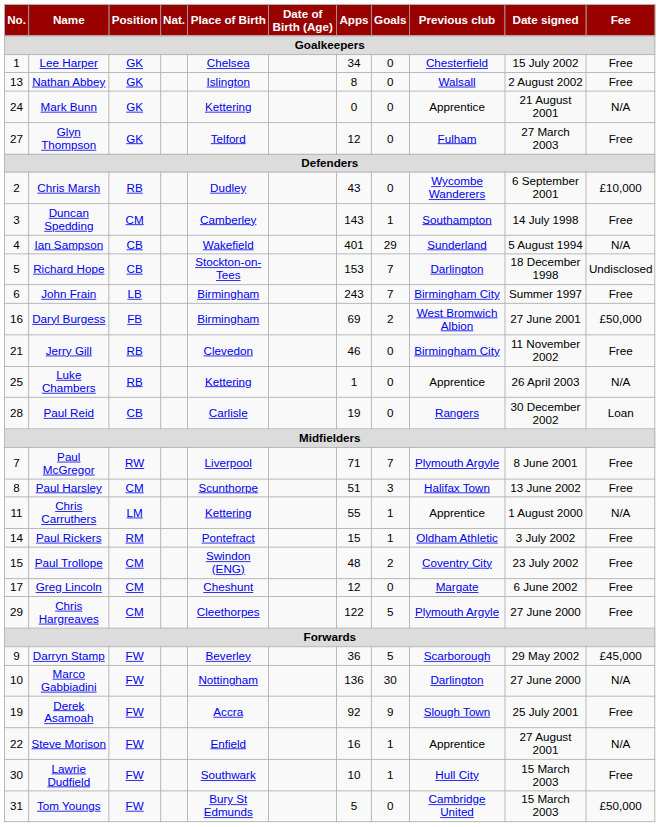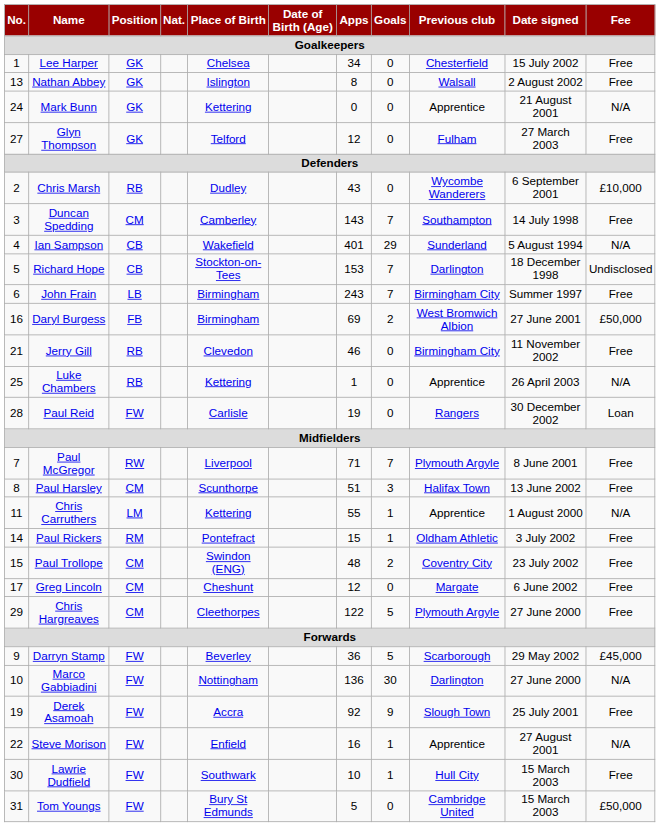 <table class="wikitable" style="text-align:center; font-size:90%; width:91%;">
 <tr>
 <th style="background:#900; color:#FFF; text-align:center;">No.</th>
 <th style="background:#900; color:#FFF; text-align:center;">Name</th>
 <th style="background:#900; color:#FFF; text-align:center;">Position</th>
 <th style="background:#900; color:#FFF; text-align:center;">Nat.</th>
 <th style="background:#900; color:#FFF; text-align:center;">Place of Birth</th>
 <th style="background:#900; color:#FFF; text-align:center;">Date of Birth (Age)</th>
 <th style="background:#900; color:#FFF; text-align:center;">Apps</th>
 <th style="background:#900; color:#FFF; text-align:center;">Goals</th>
 <th style="background:#900; color:#FFF; text-align:center;">Previous club</th>
 <th style="background:#900; color:#FFF; text-align:center;">Date signed</th>
 <th style="background:#900; color:#FFF; text-align:center;">Fee</th>
 </tr>
 <tr>
 <th colspan="12" style="background:#dcdcdc; text-align:center;">Goalkeepers</th>
 </tr>
 <tr>
 <td>1</td>
 <td><a href='#'>Lee Harper</a></td>
 <td><a href='#'>GK</a></td>
 <td></td>
 <td><a href='#'>Chelsea</a></td>
 <td></td>
 <td>34</td>
 <td>0</td>
 <td><a href='#'>Chesterfield</a></td>
 <td>15 July 2002</td>
 <td>Free</td>
 </tr>
 <tr>
 <td>13</td>
 <td><a href='#'>Nathan Abbey</a></td>
 <td><a href='#'>GK</a></td>
 <td></td>
 <td><a href='#'>Islington</a></td>
 <td></td>
 <td>8</td>
 <td>0</td>
 <td><a href='#'>Walsall</a></td>
 <td>2 August 2002</td>
 <td>Free</td>
 </tr>
 <tr>
 <td>24</td>
 <td><a href='#'>Mark Bunn</a></td>
 <td><a href='#'>GK</a></td>
 <td></td>
 <td><a href='#'>Kettering</a></td>
 <td></td>
 <td>0</td>
 <td>0</td>
 <td>Apprentice</td>
 <td>21 August 2001</td>
 <td>N/A</td>
 </tr>
 <tr>
 <td>27</td>
 <td><a href='#'>Glyn Thompson</a></td>
 <td><a href='#'>GK</a></td>
 <td></td>
 <td><a href='#'>Telford</a></td>
 <td></td>
 <td>12</td>
 <td>0</td>
 <td><a href='#'>Fulham</a></td>
 <td>27 March 2003</td>
 <td>Free</td>
 </tr>
 <tr>
 <th colspan="12" style="background:#dcdcdc; text-align:center;">Defenders</th>
 </tr>
 <tr>
 <td>2</td>
 <td><a href='#'>Chris Marsh</a></td>
 <td><a href='#'>RB</a></td>
 <td></td>
 <td><a href='#'>Dudley</a></td>
 <td></td>
 <td>43</td>
 <td>0</td>
 <td><a href='#'>Wycombe Wanderers</a></td>
 <td>6 September 2001</td>
 <td>£10,000</td>
 </tr>
 <tr>
 <td>3</td>
 <td><a href='#'>Duncan Spedding</a></td>
 <td><a href='#'>CM</a></td>
 <td></td>
 <td><a href='#'>Camberley</a></td>
 <td></td>
 <td>143</td>
-<td>1</td>
+<td>7</td>
 <td><a href='#'>Southampton</a></td>
 <td>14 July 1998</td>
 <td>Free</td>
 </tr>
 <tr>
 <td>4</td>
 <td><a href='#'>Ian Sampson</a></td>
 <td><a href='#'>CB</a></td>
 <td></td>
 <td><a href='#'>Wakefield</a></td>
 <td></td>
 <td>401</td>
 <td>29</td>
 <td><a href='#'>Sunderland</a></td>
 <td>5 August 1994</td>
 <td>N/A</td>
 </tr>
 <tr>
 <td>5</td>
 <td><a href='#'>Richard Hope</a></td>
 <td><a href='#'>CB</a></td>
 <td></td>
 <td><a href='#'>Stockton-on-Tees</a></td>
 <td></td>
 <td>153</td>
 <td>7</td>
 <td><a href='#'>Darlington</a></td>
 <td>18 December 1998</td>
 <td>Undisclosed</td>
 </tr>
 <tr>
 <td>6</td>
 <td><a href='#'>John Frain</a></td>
 <td><a href='#'>LB</a></td>
 <td></td>
 <td><a href='#'>Birmingham</a></td>
 <td></td>
 <td>243</td>
 <td>7</td>
 <td><a href='#'>Birmingham City</a></td>
 <td>Summer 1997</td>
 <td>Free</td>
 </tr>
 <tr>
 <td>16</td>
 <td><a href='#'>Daryl Burgess</a></td>
 <td><a href='#'>FB</a></td>
 <td></td>
 <td><a href='#'>Birmingham</a></td>
 <td></td>
 <td>69</td>
 <td>2</td>
 <td><a href='#'>West Bromwich Albion</a></td>
 <td>27 June 2001</td>
 <td>£50,000</td>
 </tr>
 <tr>
 <td>21</td>
 <td><a href='#'>Jerry Gill</a></td>
 <td><a href='#'>RB</a></td>
 <td></td>
 <td><a href='#'>Clevedon</a></td>
 <td></td>
 <td>46</td>
 <td>0</td>
 <td><a href='#'>Birmingham City</a></td>
 <td>11 November 2002</td>
 <td>Free</td>
 </tr>
 <tr>
 <td>25</td>
 <td><a href='#'>Luke Chambers</a></td>
 <td><a href='#'>RB</a></td>
 <td></td>
 <td><a href='#'>Kettering</a></td>
 <td></td>
 <td>1</td>
 <td>0</td>
 <td>Apprentice</td>
 <td>26 April 2003</td>
 <td>N/A</td>
 </tr>
 <tr>
 <td>28</td>
 <td><a href='#'>Paul Reid</a></td>
-<td><a href='#'>CB</a></td>
+<td><a href='#'>FW</a></td>
 <td></td>
 <td><a href='#'>Carlisle</a></td>
 <td></td>
 <td>19</td>
 <td>0</td>
 <td><a href='#'>Rangers</a></td>
 <td>30 December 2002</td>
 <td>Loan</td>
 </tr>
 <tr>
 <th colspan="12" style="background:#dcdcdc; text-align:center;">Midfielders</th>
 </tr>
 <tr>
 <td>7</td>
 <td><a href='#'>Paul McGregor</a></td>
 <td><a href='#'>RW</a></td>
 <td></td>
 <td><a href='#'>Liverpool</a></td>
 <td></td>
 <td>71</td>
 <td>7</td>
 <td><a href='#'>Plymouth Argyle</a></td>
 <td>8 June 2001</td>
 <td>Free</td>
 </tr>
 <tr>
 <td>8</td>
 <td><a href='#'>Paul Harsley</a></td>
 <td><a href='#'>CM</a></td>
 <td></td>
 <td><a href='#'>Scunthorpe</a></td>
 <td></td>
 <td>51</td>
 <td>3</td>
 <td><a href='#'>Halifax Town</a></td>
 <td>13 June 2002</td>
 <td>Free</td>
 </tr>
 <tr>
 <td>11</td>
 <td><a href='#'>Chris Carruthers</a></td>
 <td><a href='#'>LM</a></td>
 <td></td>
 <td><a href='#'>Kettering</a></td>
 <td></td>
 <td>55</td>
 <td>1</td>
 <td>Apprentice</td>
 <td>1 August 2000</td>
 <td>N/A</td>
 </tr>
 <tr>
 <td>14</td>
 <td><a href='#'>Paul Rickers</a></td>
 <td><a href='#'>RM</a></td>
 <td></td>
 <td><a href='#'>Pontefract</a></td>
 <td></td>
 <td>15</td>
 <td>1</td>
 <td><a href='#'>Oldham Athletic</a></td>
 <td>3 July 2002</td>
 <td>Free</td>
 </tr>
 <tr>
 <td>15</td>
 <td><a href='#'>Paul Trollope</a></td>
 <td><a href='#'>CM</a></td>
 <td></td>
 <td><a href='#'>Swindon (ENG)</a></td>
 <td></td>
 <td>48</td>
 <td>2</td>
 <td><a href='#'>Coventry City</a></td>
 <td>23 July 2002</td>
 <td>Free</td>
 </tr>
 <tr>
 <td>17</td>
 <td><a href='#'>Greg Lincoln</a></td>
 <td><a href='#'>CM</a></td>
 <td></td>
 <td><a href='#'>Cheshunt</a></td>
 <td></td>
 <td>12</td>
 <td>0</td>
 <td><a href='#'>Margate</a></td>
 <td>6 June 2002</td>
 <td>Free</td>
 </tr>
 <tr>
 <td>29</td>
 <td><a href='#'>Chris Hargreaves</a></td>
 <td><a href='#'>CM</a></td>
 <td></td>
 <td><a href='#'>Cleethorpes</a></td>
 <td></td>
 <td>122</td>
 <td>5</td>
 <td><a href='#'>Plymouth Argyle</a></td>
 <td>27 June 2000</td>
 <td>Free</td>
 </tr>
 <tr>
 <th colspan="12" style="background:#dcdcdc; text-align:center;">Forwards</th>
 </tr>
 <tr>
 <td>9</td>
 <td><a href='#'>Darryn Stamp</a></td>
 <td><a href='#'>FW</a></td>
 <td></td>
 <td><a href='#'>Beverley</a></td>
 <td></td>
 <td>36</td>
 <td>5</td>
 <td><a href='#'>Scarborough</a></td>
 <td>29 May 2002</td>
 <td>£45,000</td>
 </tr>
 <tr>
 <td>10</td>
 <td><a href='#'>Marco Gabbiadini</a></td>
 <td><a href='#'>FW</a></td>
 <td></td>
 <td><a href='#'>Nottingham</a></td>
 <td></td>
 <td>136</td>
 <td>30</td>
 <td><a href='#'>Darlington</a></td>
 <td>27 June 2000</td>
 <td>N/A</td>
 </tr>
 <tr>
 <td>19</td>
 <td><a href='#'>Derek Asamoah</a></td>
 <td><a href='#'>FW</a></td>
 <td></td>
 <td><a href='#'>Accra</a></td>
 <td></td>
 <td>92</td>
 <td>9</td>
 <td><a href='#'>Slough Town</a></td>
 <td>25 July 2001</td>
 <td>Free</td>
 </tr>
 <tr>
 <td>22</td>
 <td><a href='#'>Steve Morison</a></td>
 <td><a href='#'>FW</a></td>
 <td></td>
 <td><a href='#'>Enfield</a></td>
 <td></td>
 <td>16</td>
 <td>1</td>
 <td>Apprentice</td>
 <td>27 August 2001</td>
 <td>N/A</td>
 </tr>
 <tr>
 <td>30</td>
 <td><a href='#'>Lawrie Dudfield</a></td>
 <td><a href='#'>FW</a></td>
 <td></td>
 <td><a href='#'>Southwark</a></td>
 <td></td>
 <td>10</td>
 <td>1</td>
 <td><a href='#'>Hull City</a></td>
 <td>15 March 2003</td>
 <td>Free</td>
 </tr>
 <tr>
 <td>31</td>
 <td><a href='#'>Tom Youngs</a></td>
 <td><a href='#'>FW</a></td>
 <td></td>
 <td><a href='#'>Bury St Edmunds</a></td>
 <td></td>
 <td>5</td>
 <td>0</td>
 <td><a href='#'>Cambridge United</a></td>
 <td>15 March 2003</td>
 <td>£50,000</td>
 </tr>
 </table>
